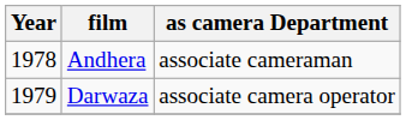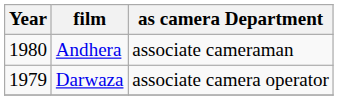 <table class="wikitable">
 <tr>
 <th>Year</th>
 <th>film</th>
 <th>as camera Department</th>
 </tr>
 <tr>
-<td>1978</td>
+<td>1980</td>
 <td><a href='#'>Andhera</a></td>
 <td>associate cameraman</td>
 </tr>
 <tr>
 <td>1979</td>
 <td><a href='#'>Darwaza</a></td>
 <td>associate camera operator</td>
 </tr>
 <tr>
 </tr>
 </table>
